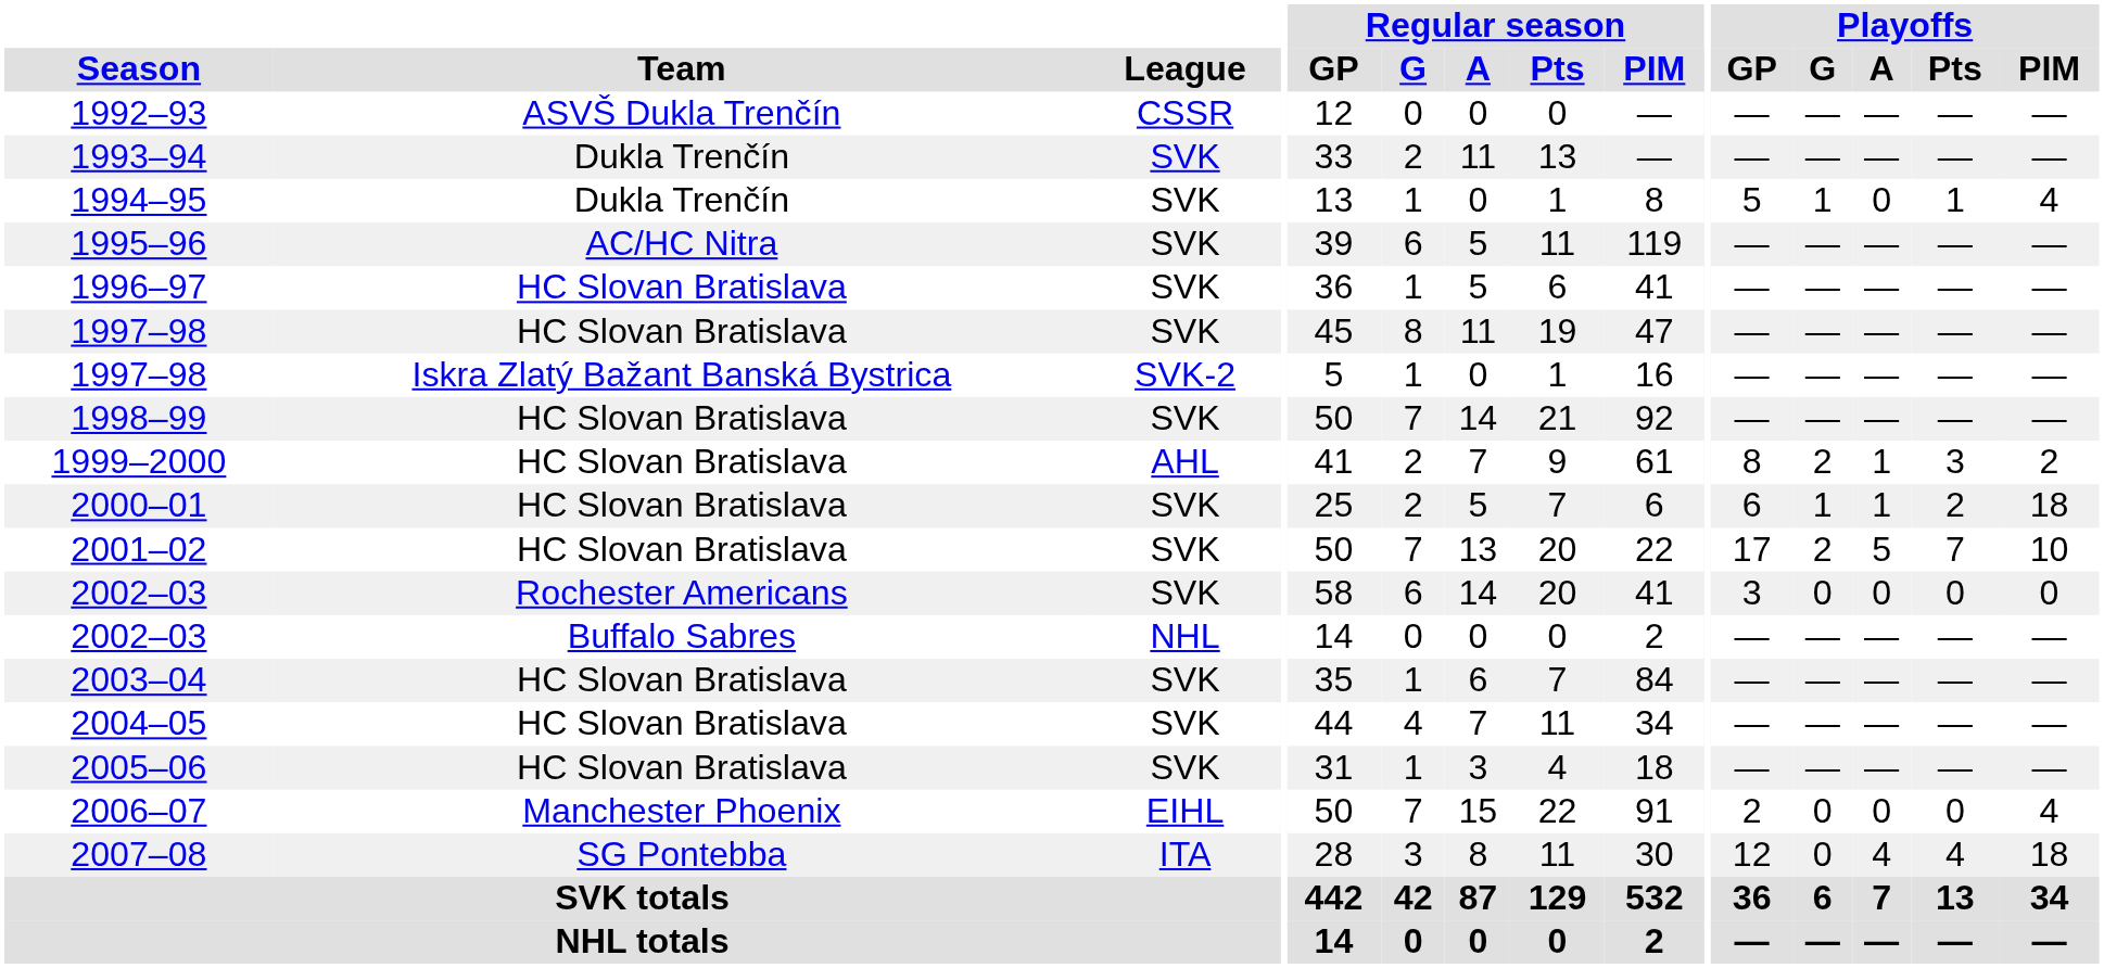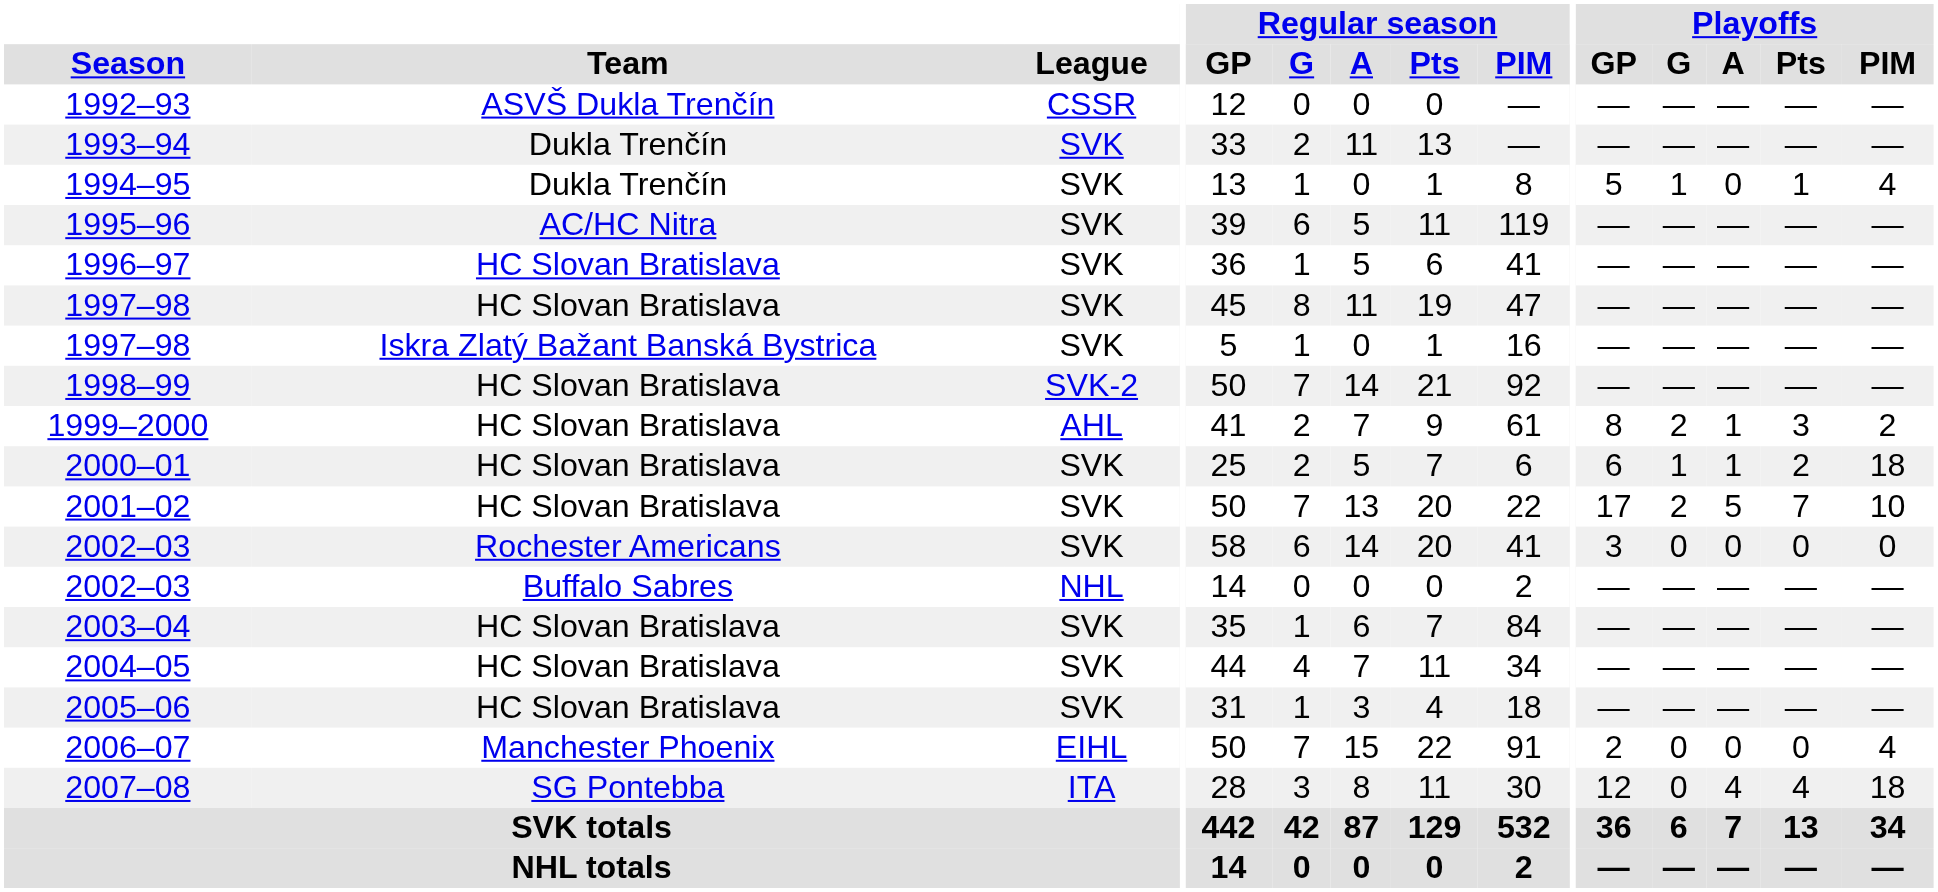 <table border="0" cellpadding="1" cellspacing="0" style="text-align:center; width:60em">
 <tr bgcolor="#e0e0e0">
 <th colspan="3" bgcolor="#ffffff"></th>
 <th rowspan="100" bgcolor="#ffffff"></th>
 <th colspan="5"><a href='#'>Regular season</a></th>
 <th rowspan="100" bgcolor="#ffffff"></th>
 <th colspan="5"><a href='#'>Playoffs</a></th>
 </tr>
 <tr bgcolor="#e0e0e0">
 <th><a href='#'>Season</a></th>
 <th>Team</th>
 <th>League</th>
 <th>GP</th>
 <th><a href='#'>G</a></th>
 <th><a href='#'>A</a></th>
 <th><a href='#'>Pts</a></th>
 <th><a href='#'>PIM</a></th>
 <th>GP</th>
 <th>G</th>
 <th>A</th>
 <th>Pts</th>
 <th>PIM</th>
 </tr>
 <tr>
 <td><a href='#'>1992–93</a></td>
 <td><a href='#'>ASVŠ Dukla Trenčín</a></td>
 <td><a href='#'>CSSR</a></td>
 <td>12</td>
 <td>0</td>
 <td>0</td>
 <td>0</td>
 <td>—</td>
 <td>—</td>
 <td>—</td>
 <td>—</td>
 <td>—</td>
 <td>—</td>
 </tr>
 <tr bgcolor="#f0f0f0">
 <td><a href='#'>1993–94</a></td>
 <td>Dukla Trenčín</td>
 <td><a href='#'>SVK</a></td>
 <td>33</td>
 <td>2</td>
 <td>11</td>
 <td>13</td>
 <td>—</td>
 <td>—</td>
 <td>—</td>
 <td>—</td>
 <td>—</td>
 <td>—</td>
 </tr>
 <tr>
 <td><a href='#'>1994–95</a></td>
 <td>Dukla Trenčín</td>
 <td>SVK</td>
 <td>13</td>
 <td>1</td>
 <td>0</td>
 <td>1</td>
 <td>8</td>
 <td>5</td>
 <td>1</td>
 <td>0</td>
 <td>1</td>
 <td>4</td>
 </tr>
 <tr bgcolor="#f0f0f0">
 <td><a href='#'>1995–96</a></td>
 <td><a href='#'>AC/HC Nitra</a></td>
 <td>SVK</td>
 <td>39</td>
 <td>6</td>
 <td>5</td>
 <td>11</td>
 <td>119</td>
 <td>—</td>
 <td>—</td>
 <td>—</td>
 <td>—</td>
 <td>—</td>
 </tr>
 <tr>
 <td><a href='#'>1996–97</a></td>
 <td><a href='#'>HC Slovan Bratislava</a></td>
 <td>SVK</td>
 <td>36</td>
 <td>1</td>
 <td>5</td>
 <td>6</td>
 <td>41</td>
 <td>—</td>
 <td>—</td>
 <td>—</td>
 <td>—</td>
 <td>—</td>
 </tr>
 <tr bgcolor="#f0f0f0">
 <td><a href='#'>1997–98</a></td>
 <td>HC Slovan Bratislava</td>
 <td>SVK</td>
 <td>45</td>
 <td>8</td>
 <td>11</td>
 <td>19</td>
 <td>47</td>
 <td>—</td>
 <td>—</td>
 <td>—</td>
 <td>—</td>
 <td>—</td>
 </tr>
 <tr>
 <td><a href='#'>1997–98</a></td>
 <td><a href='#'>Iskra Zlatý Bažant Banská Bystrica</a></td>
-<td><a href='#'>SVK-2</a></td>
+<td>SVK</td>
 <td>5</td>
 <td>1</td>
 <td>0</td>
 <td>1</td>
 <td>16</td>
 <td>—</td>
 <td>—</td>
 <td>—</td>
 <td>—</td>
 <td>—</td>
 </tr>
 <tr bgcolor="#f0f0f0">
 <td><a href='#'>1998–99</a></td>
 <td>HC Slovan Bratislava</td>
-<td>SVK</td>
+<td><a href='#'>SVK-2</a></td>
 <td>50</td>
 <td>7</td>
 <td>14</td>
 <td>21</td>
 <td>92</td>
 <td>—</td>
 <td>—</td>
 <td>—</td>
 <td>—</td>
 <td>—</td>
 </tr>
 <tr>
 <td><a href='#'>1999–2000</a></td>
 <td>HC Slovan Bratislava</td>
 <td><a href='#'>AHL</a></td>
 <td>41</td>
 <td>2</td>
 <td>7</td>
 <td>9</td>
 <td>61</td>
 <td>8</td>
 <td>2</td>
 <td>1</td>
 <td>3</td>
 <td>2</td>
 </tr>
 <tr bgcolor="#f0f0f0">
 <td><a href='#'>2000–01</a></td>
 <td>HC Slovan Bratislava</td>
 <td>SVK</td>
 <td>25</td>
 <td>2</td>
 <td>5</td>
 <td>7</td>
 <td>6</td>
 <td>6</td>
 <td>1</td>
 <td>1</td>
 <td>2</td>
 <td>18</td>
 </tr>
 <tr>
 <td><a href='#'>2001–02</a></td>
 <td>HC Slovan Bratislava</td>
 <td>SVK</td>
 <td>50</td>
 <td>7</td>
 <td>13</td>
 <td>20</td>
 <td>22</td>
 <td>17</td>
 <td>2</td>
 <td>5</td>
 <td>7</td>
 <td>10</td>
 </tr>
 <tr bgcolor="#f0f0f0">
 <td><a href='#'>2002–03</a></td>
 <td><a href='#'>Rochester Americans</a></td>
 <td>SVK</td>
 <td>58</td>
 <td>6</td>
 <td>14</td>
 <td>20</td>
 <td>41</td>
 <td>3</td>
 <td>0</td>
 <td>0</td>
 <td>0</td>
 <td>0</td>
 </tr>
 <tr>
 <td><a href='#'>2002–03</a></td>
 <td><a href='#'>Buffalo Sabres</a></td>
 <td><a href='#'>NHL</a></td>
 <td>14</td>
 <td>0</td>
 <td>0</td>
 <td>0</td>
 <td>2</td>
 <td>—</td>
 <td>—</td>
 <td>—</td>
 <td>—</td>
 <td>—</td>
 </tr>
 <tr bgcolor="#f0f0f0">
 <td><a href='#'>2003–04</a></td>
 <td>HC Slovan Bratislava</td>
 <td>SVK</td>
 <td>35</td>
 <td>1</td>
 <td>6</td>
 <td>7</td>
 <td>84</td>
 <td>—</td>
 <td>—</td>
 <td>—</td>
 <td>—</td>
 <td>—</td>
 </tr>
 <tr>
 <td><a href='#'>2004–05</a></td>
 <td>HC Slovan Bratislava</td>
 <td>SVK</td>
 <td>44</td>
 <td>4</td>
 <td>7</td>
 <td>11</td>
 <td>34</td>
 <td>—</td>
 <td>—</td>
 <td>—</td>
 <td>—</td>
 <td>—</td>
 </tr>
 <tr bgcolor="#f0f0f0">
 <td><a href='#'>2005–06</a></td>
 <td>HC Slovan Bratislava</td>
 <td>SVK</td>
 <td>31</td>
 <td>1</td>
 <td>3</td>
 <td>4</td>
 <td>18</td>
 <td>—</td>
 <td>—</td>
 <td>—</td>
 <td>—</td>
 <td>—</td>
 </tr>
 <tr>
 <td><a href='#'>2006–07</a></td>
 <td><a href='#'>Manchester Phoenix</a></td>
 <td><a href='#'>EIHL</a></td>
 <td>50</td>
 <td>7</td>
 <td>15</td>
 <td>22</td>
 <td>91</td>
 <td>2</td>
 <td>0</td>
 <td>0</td>
 <td>0</td>
 <td>4</td>
 </tr>
 <tr bgcolor="#f0f0f0">
 <td><a href='#'>2007–08</a></td>
 <td><a href='#'>SG Pontebba</a></td>
 <td><a href='#'>ITA</a></td>
 <td>28</td>
 <td>3</td>
 <td>8</td>
 <td>11</td>
 <td>30</td>
 <td>12</td>
 <td>0</td>
 <td>4</td>
 <td>4</td>
 <td>18</td>
 </tr>
 <tr bgcolor="#e0e0e0">
 <th colspan="3">SVK totals</th>
 <th>442</th>
 <th>42</th>
 <th>87</th>
 <th>129</th>
 <th>532</th>
 <th>36</th>
 <th>6</th>
 <th>7</th>
 <th>13</th>
 <th>34</th>
 </tr>
 <tr bgcolor="#e0e0e0">
 <th colspan="3">NHL totals</th>
 <th>14</th>
 <th>0</th>
 <th>0</th>
 <th>0</th>
 <th>2</th>
 <th>—</th>
 <th>—</th>
 <th>—</th>
 <th>—</th>
 <th>—</th>
 </tr>
 </table>
